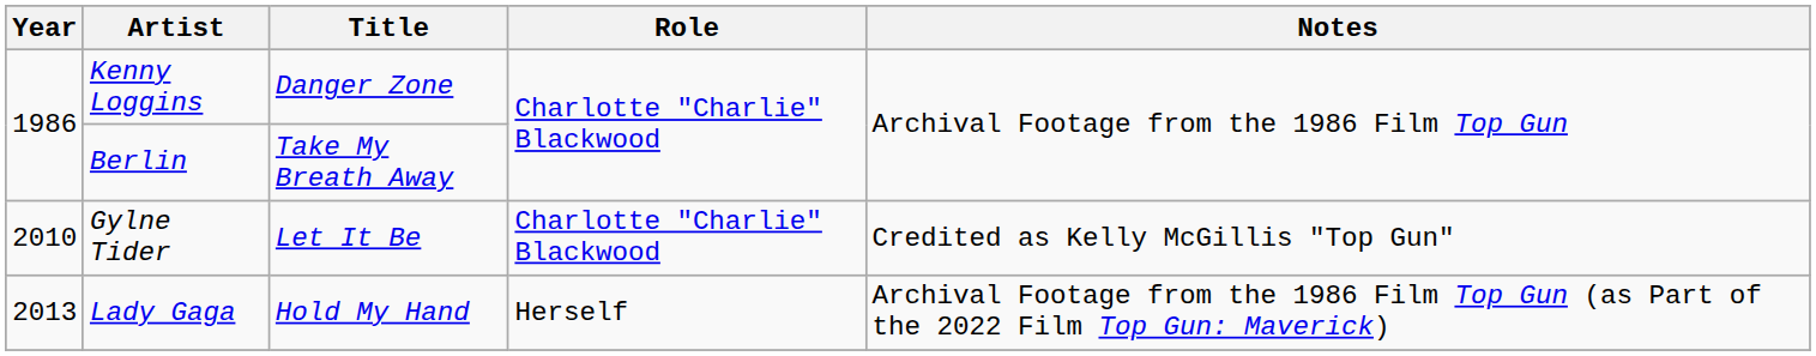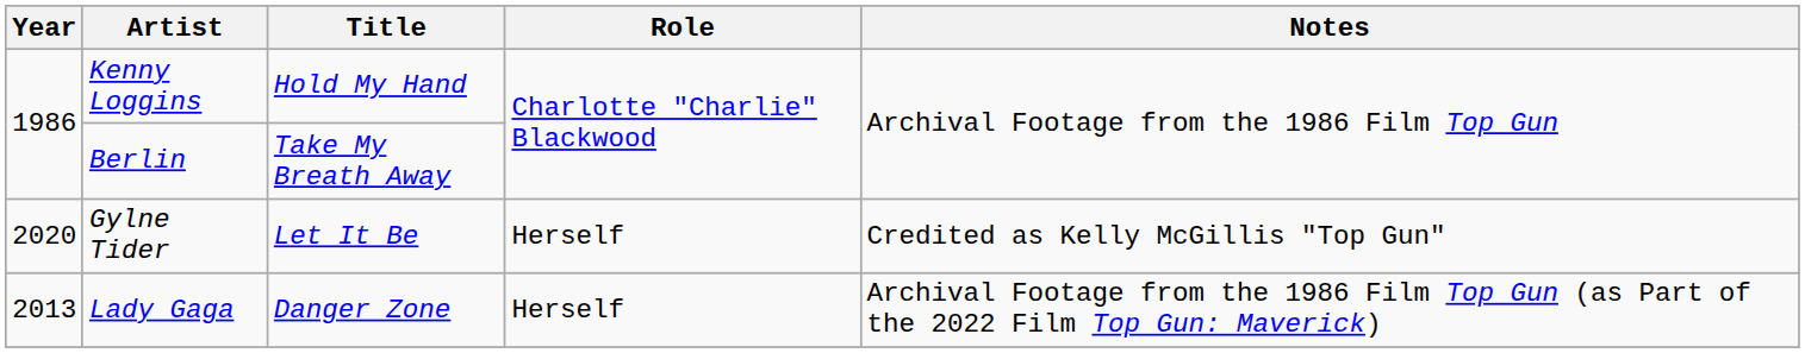 <table class="wikitable sortable">
 <tr>
 <th>Year</th>
 <th>Artist</th>
 <th>Title</th>
 <th>Role</th>
 <th class="unsortable">Notes</th>
 </tr>
 <tr>
 <td rowspan="2">1986</td>
 <td><em><a href='#'>Kenny Loggins</a></em></td>
-<td><em><a href='#'>Danger Zone</a></em></td>
+<td><em><a href='#'>Hold My Hand</a></em></td>
 <td rowspan="2"><a href='#'>Charlotte "Charlie" Blackwood</a></td>
 <td rowspan="2">Archival Footage from the 1986 Film <em><a href='#'>Top Gun</a></em></td>
 </tr>
 <tr>
 <td><em><a href='#'>Berlin</a></em></td>
 <td><em><a href='#'>Take My Breath Away</a></em></td>
 </tr>
 <tr>
-<td>2010</td>
+<td>2020</td>
 <td><em>Gylne Tider</em></td>
 <td><em><a href='#'>Let It Be</a></em></td>
-<td><a href='#'>Charlotte "Charlie" Blackwood</a></td>
+<td>Herself</td>
 <td>Credited as Kelly McGillis "Top Gun"</td>
 </tr>
 <tr>
 <td>2013</td>
 <td><em><a href='#'>Lady Gaga</a></em></td>
-<td><em><a href='#'>Hold My Hand</a></em></td>
+<td><em><a href='#'>Danger Zone</a></em></td>
 <td>Herself</td>
 <td>Archival Footage from the 1986 Film <em><a href='#'>Top Gun</a></em> (as Part of the 2022 Film <em><a href='#'>Top Gun: Maverick</a></em>)</td>
 </tr>
 </table>
